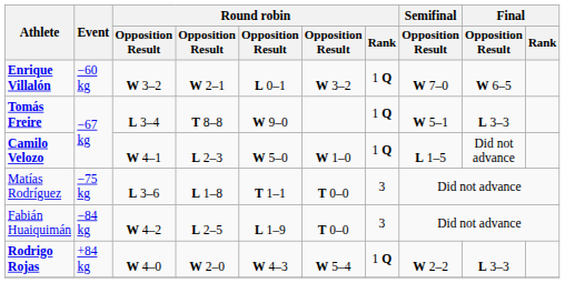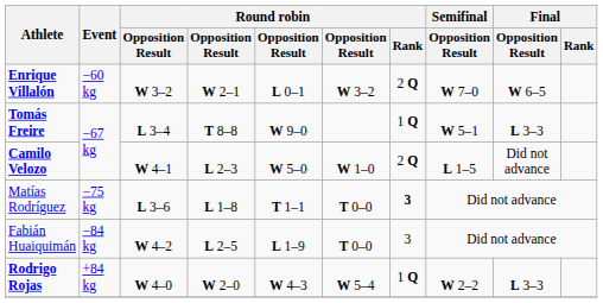 <table class=wikitable style=font-size:90%;text-align:center>
 <tr>
 <th rowspan=2>Athlete</th>
 <th rowspan=2>Event</th>
 <th colspan=5>Round robin</th>
 <th>Semifinal</th>
 <th colspan=2>Final</th>
 </tr>
 <tr style=font-size:95%>
 <th>Opposition<br>Result</th>
 <th>Opposition<br>Result</th>
 <th>Opposition<br>Result</th>
 <th>Opposition<br>Result</th>
 <th>Rank</th>
 <th>Opposition<br>Result</th>
 <th>Opposition<br>Result</th>
 <th>Rank</th>
 </tr>
 <tr>
 <td style="text-align:left"><strong><a href='#'>Enrique Villalón</a></strong></td>
 <td style="text-align:left"><a href='#'>−60 kg</a></td>
 <td><br><strong>W</strong> 3–2</td>
 <td><br><strong>W</strong> 2–1</td>
 <td><br><strong>L</strong> 0–1</td>
 <td><br><strong>W</strong> 3–2</td>
-<td>1 <strong>Q</strong></td>
+<td>2 <strong>Q</strong></td>
 <td><br><strong>W</strong> 7–0</td>
 <td><br><strong>W</strong> 6–5</td>
 <td></td>
 </tr>
 <tr>
 <td style="text-align:left"><strong><a href='#'>Tomás Freire</a></strong></td>
 <td style="text-align:left" rowspan="2"><a href='#'>−67 kg</a></td>
 <td><br><strong>L</strong> 3–4</td>
 <td><br><strong>T</strong> 8–8</td>
 <td><br><strong>W</strong> 9–0</td>
 <td></td>
 <td>1 <strong>Q</strong></td>
 <td><br><strong>W</strong> 5–1</td>
 <td><br><strong>L</strong> 3–3</td>
 <td></td>
 </tr>
 <tr>
 <td style="text-align:left"><strong><a href='#'>Camilo Velozo</a></strong></td>
 <td><br><strong>W</strong> 4–1</td>
 <td><br><strong>L</strong> 2–3</td>
 <td><br><strong>W</strong> 5–0</td>
 <td><br><strong>W</strong> 1–0</td>
-<td>1 <strong>Q</strong></td>
+<td>2 <strong>Q</strong></td>
 <td><br><strong>L</strong> 1–5</td>
 <td>Did not advance</td>
 <td></td>
 </tr>
 <tr>
 <td style="text-align:left"><a href='#'>Matías Rodríguez</a></td>
 <td style="text-align:left"><a href='#'>−75 kg</a></td>
 <td><br><strong>L</strong> 3–6</td>
 <td><br><strong>L</strong> 1–8</td>
 <td><br><strong>T</strong> 1–1</td>
 <td><br><strong>T</strong> 0–0</td>
-<td>3</td>
+<td><strong>3</strong></td>
 <td colspan="3">Did not advance</td>
 </tr>
 <tr>
 <td style="text-align:left"><a href='#'>Fabián Huaiquimán</a></td>
 <td style="text-align:left"><a href='#'>−84 kg</a></td>
 <td><br><strong>W</strong> 4–2</td>
 <td><br><strong>L</strong> 2–5</td>
 <td><br><strong>L</strong> 1–9</td>
 <td><br><strong>T</strong> 0–0</td>
 <td>3</td>
 <td colspan="3">Did not advance</td>
 </tr>
 <tr>
 <td style="text-align:left"><strong><a href='#'>Rodrigo Rojas</a></strong></td>
 <td style="text-align:left"><a href='#'>+84 kg</a></td>
 <td><br><strong>W</strong> 4–0</td>
 <td><br><strong>W</strong> 2–0</td>
 <td><br><strong>W</strong> 4–3</td>
 <td><br><strong>W</strong> 5–4</td>
 <td>1 <strong>Q</strong></td>
 <td><br><strong>W</strong> 2–2</td>
 <td><br><strong>L</strong> 3–3</td>
 <td></td>
 </tr>
 <tr>
 </tr>
 </table>
